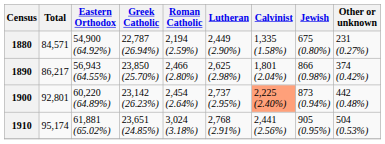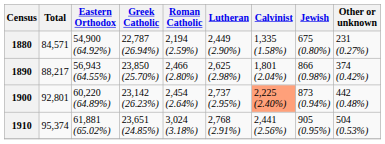 <table class="wikitable">
 <tr>
 <th>Census</th>
 <th>Total</th>
 <th><a href='#'>Eastern Orthodox</a></th>
 <th><a href='#'>Greek Catholic</a></th>
 <th><a href='#'>Roman Catholic</a></th>
 <th><a href='#'>Lutheran</a></th>
 <th><a href='#'>Calvinist</a></th>
 <th><a href='#'>Jewish</a></th>
 <th>Other or unknown</th>
 </tr>
 <tr>
 <th>1880</th>
 <td>84,571</td>
 <td>54,900 <em>(64.92%)</em></td>
 <td>22,787 <em>(26.94%)</em></td>
 <td>2,194 <em>(2.59%)</em></td>
 <td>2,449 <em>(2.90%)</em></td>
 <td>1,335 <em>(1.58%)</em></td>
 <td>675 <em>(0.80%)</em></td>
 <td>231 <em>(0.27%)</em></td>
 </tr>
 <tr>
 <th>1890</th>
-<td>86,217</td>
+<td>88,217</td>
 <td>56,943 <em>(64.55%)</em></td>
 <td>23,850 <em>(25.70%)</em></td>
 <td>2,466 <em>(2.80%)</em></td>
 <td>2,625 <em>(2.98%)</em></td>
 <td>1,801 <em>(2.04%)</em></td>
 <td>866 <em>(0.98%)</em></td>
 <td>374 <em>(0.42%)</em></td>
 </tr>
 <tr>
 <th>1900</th>
 <td>92,801</td>
 <td>60,220 <em>(64.89%)</em></td>
 <td>23,142 <em>(26.23%)</em></td>
 <td>2,454 <em>(2.64%)</em></td>
 <td>2,737 <em>(2.95%)</em></td>
 <td style="background: lightsalmon;">2,225 <em>(2.40%)</em></td>
 <td>873 <em>(0.94%)</em></td>
 <td>442 <em>(0.48%)</em></td>
 </tr>
 <tr>
 <th>1910</th>
-<td>95,174</td>
+<td>95,374</td>
 <td>61,881 <em>(65.02%)</em></td>
 <td>23,651 <em>(24.85%)</em></td>
 <td>3,024 <em>(3.18%)</em></td>
 <td>2,768 <em>(2.91%)</em></td>
 <td>2,441 <em>(2.56%)</em></td>
 <td>905 <em>(0.95%)</em></td>
 <td>504 <em>(0.53%)</em></td>
 </tr>
 <tr>
 </tr>
 </table>
